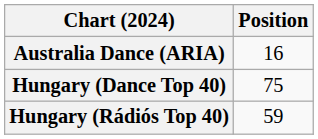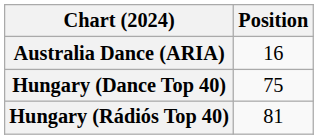 <table class="wikitable plainrowheaders" style="text-align:center">
 <tr>
 <th scope="col">Chart (2024)</th>
 <th scope="col">Position</th>
 </tr>
 <tr>
 <th scope="row">Australia Dance (ARIA)</th>
 <td>16</td>
 </tr>
 <tr>
 <th scope="row">Hungary (Dance Top 40)</th>
 <td>75</td>
 </tr>
 <tr>
 <th scope="row">Hungary (Rádiós Top 40)</th>
-<td>59</td>
+<td>81</td>
 </tr>
 </table>
